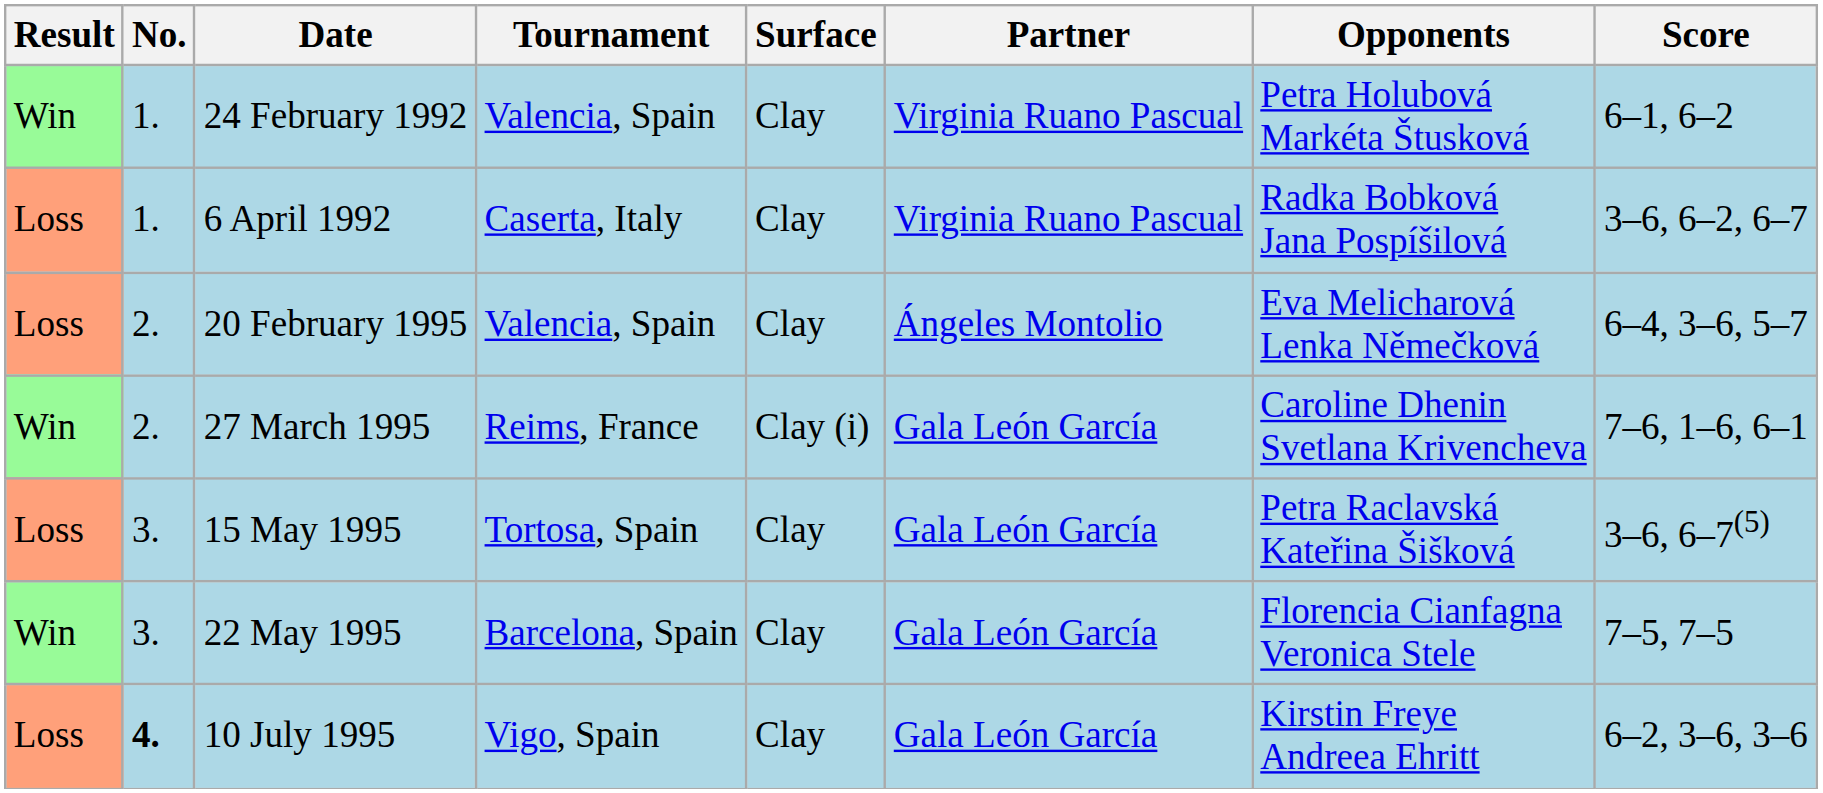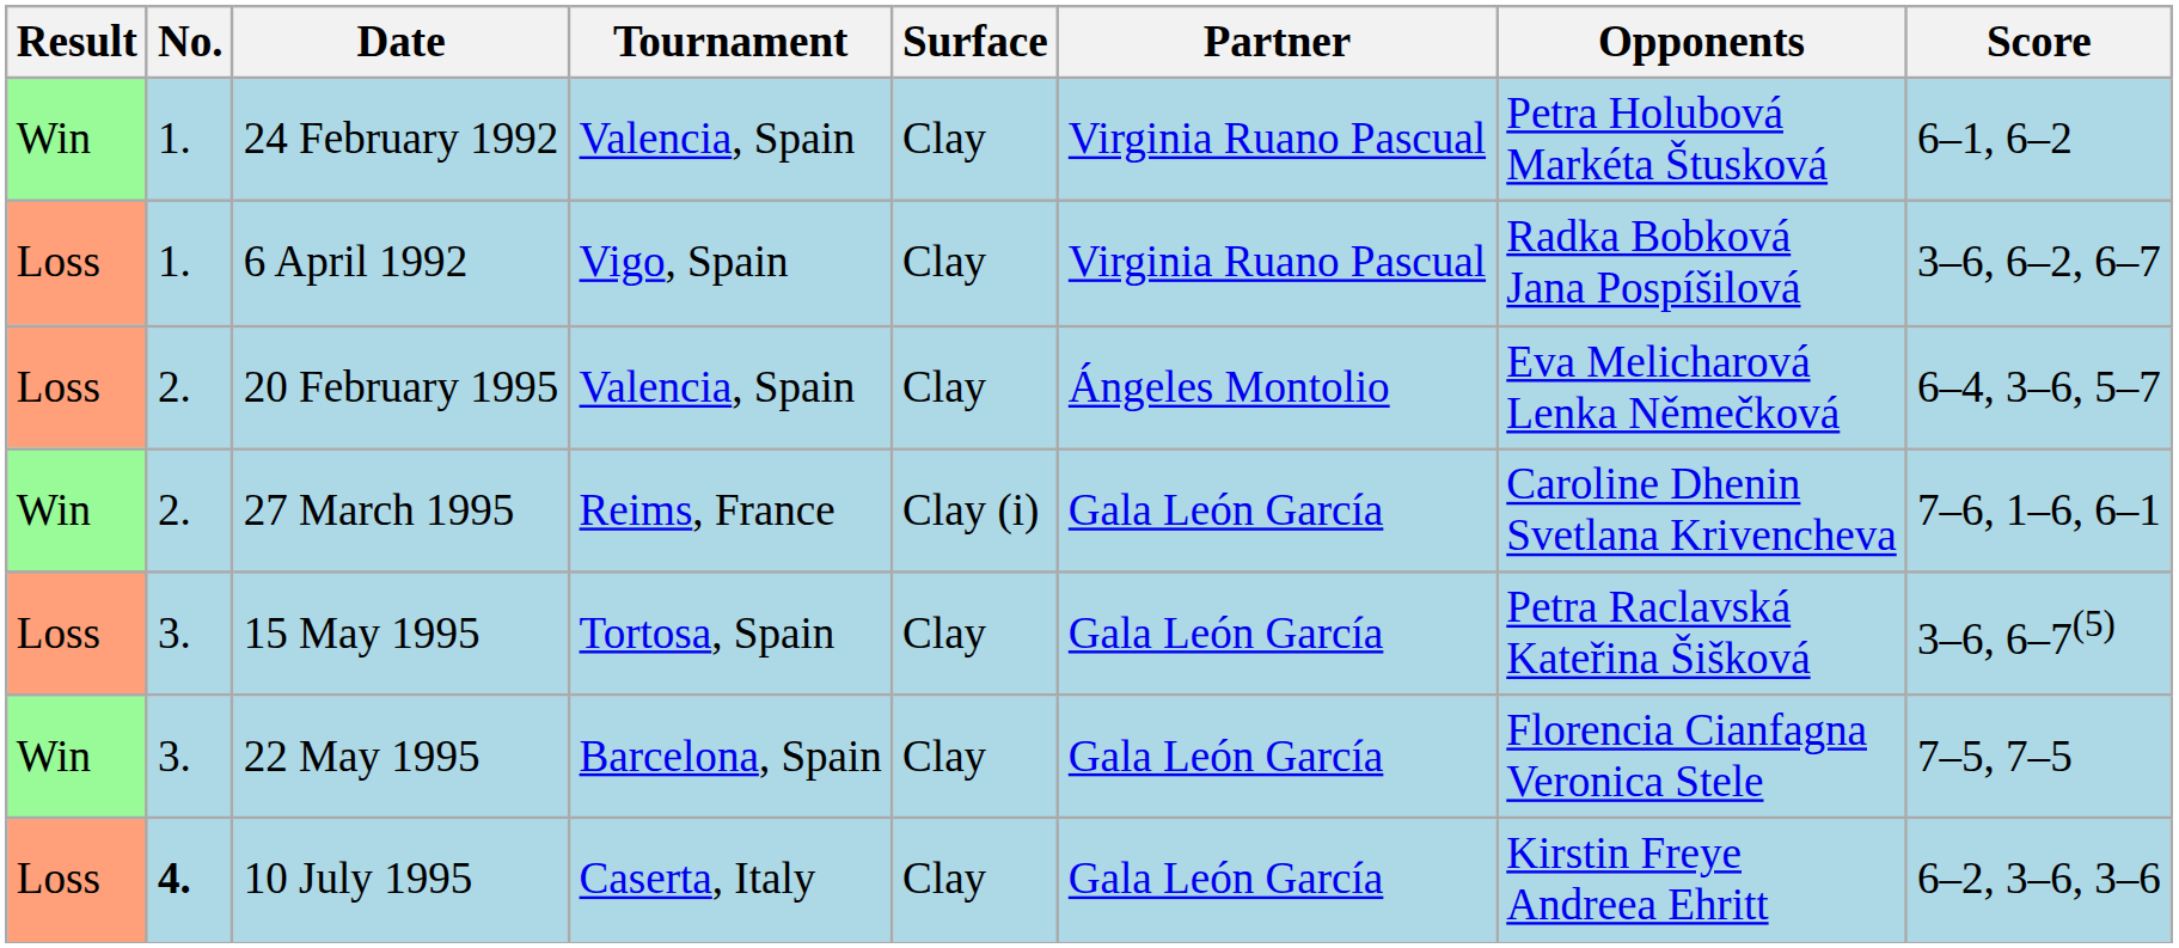 <table class="sortable wikitable" style=font-size:97%>
 <tr>
 <th>Result</th>
 <th>No.</th>
 <th>Date</th>
 <th>Tournament</th>
 <th>Surface</th>
 <th>Partner</th>
 <th>Opponents</th>
 <th>Score</th>
 </tr>
 <tr style="background:lightblue;">
 <td style="background:#98fb98;">Win</td>
 <td>1.</td>
 <td>24 February 1992</td>
 <td><a href='#'>Valencia</a>, Spain</td>
 <td>Clay</td>
 <td> <a href='#'>Virginia Ruano Pascual</a></td>
 <td> <a href='#'>Petra Holubová</a> <br>  <a href='#'>Markéta Štusková</a></td>
 <td>6–1, 6–2</td>
 </tr>
 <tr style="background:lightblue;">
 <td style="background:#ffa07a;">Loss</td>
 <td>1.</td>
 <td>6 April 1992</td>
-<td><a href='#'>Caserta</a>, Italy</td>
+<td><a href='#'>Vigo</a>, Spain</td>
 <td>Clay</td>
 <td> <a href='#'>Virginia Ruano Pascual</a></td>
 <td> <a href='#'>Radka Bobková</a> <br>  <a href='#'>Jana Pospíšilová</a></td>
 <td>3–6, 6–2, 6–7</td>
 </tr>
 <tr style="background:lightblue;">
 <td style="background:#ffa07a;">Loss</td>
 <td>2.</td>
 <td>20 February 1995</td>
 <td><a href='#'>Valencia</a>, Spain</td>
 <td>Clay</td>
 <td> <a href='#'>Ángeles Montolio</a></td>
 <td> <a href='#'>Eva Melicharová</a> <br>  <a href='#'>Lenka Němečková</a></td>
 <td>6–4, 3–6, 5–7</td>
 </tr>
 <tr bgcolor="lightblue">
 <td style="background:#98fb98;">Win</td>
 <td>2.</td>
 <td>27 March 1995</td>
 <td><a href='#'>Reims</a>, France</td>
 <td>Clay (i)</td>
 <td> <a href='#'>Gala León García</a></td>
 <td> <a href='#'>Caroline Dhenin</a> <br>  <a href='#'>Svetlana Krivencheva</a></td>
 <td>7–6, 1–6, 6–1</td>
 </tr>
 <tr style="background:lightblue;">
 <td style="background:#ffa07a;">Loss</td>
 <td>3.</td>
 <td>15 May 1995</td>
 <td><a href='#'>Tortosa</a>, Spain</td>
 <td>Clay</td>
 <td> <a href='#'>Gala León García</a></td>
 <td> <a href='#'>Petra Raclavská</a><br>  <a href='#'>Kateřina Šišková</a></td>
 <td>3–6, 6–7<sup>(5)</sup></td>
 </tr>
 <tr style="background:lightblue;">
 <td style="background:#98fb98;">Win</td>
 <td>3.</td>
 <td>22 May 1995</td>
 <td><a href='#'>Barcelona</a>, Spain</td>
 <td>Clay</td>
 <td> <a href='#'>Gala León García</a></td>
 <td> <a href='#'>Florencia Cianfagna</a> <br>  <a href='#'>Veronica Stele</a></td>
 <td>7–5, 7–5</td>
 </tr>
 <tr style="background:lightblue;">
 <td style="background:#ffa07a;">Loss</td>
 <td><strong>4.</strong></td>
 <td>10 July 1995</td>
-<td><a href='#'>Vigo</a>, Spain</td>
+<td><a href='#'>Caserta</a>, Italy</td>
 <td>Clay</td>
 <td> <a href='#'>Gala León García</a></td>
 <td> <a href='#'>Kirstin Freye</a> <br>  <a href='#'>Andreea Ehritt</a></td>
 <td>6–2, 3–6, 3–6</td>
 </tr>
 </table>
